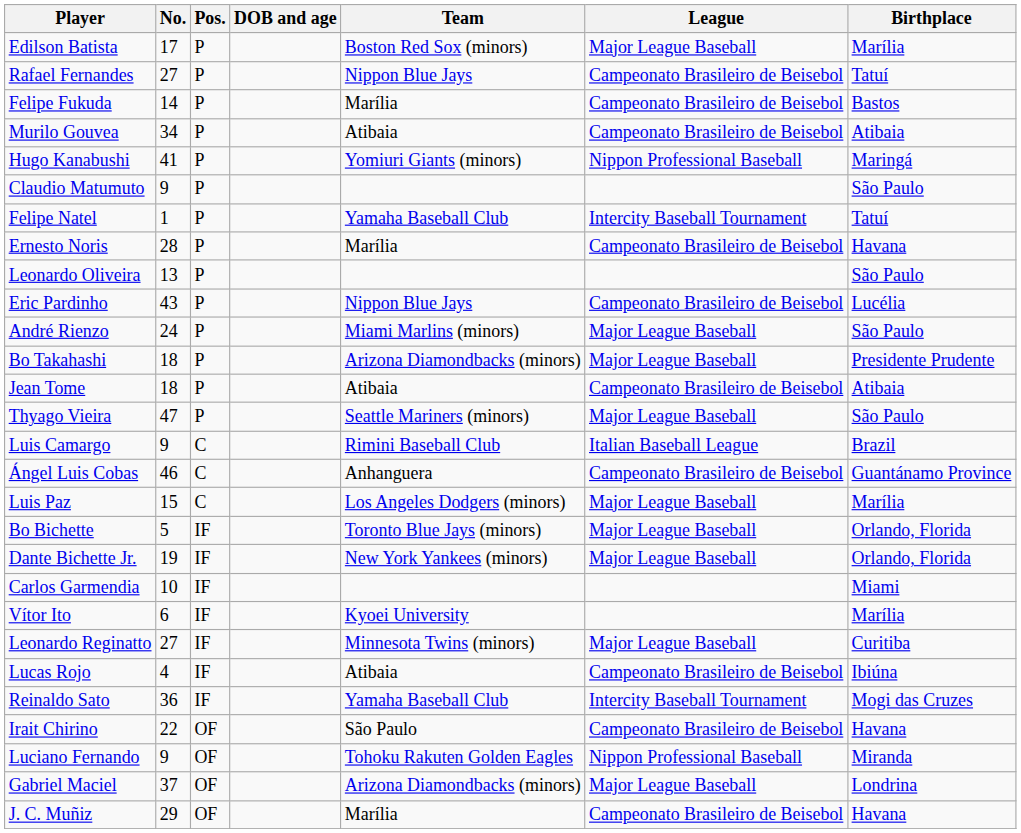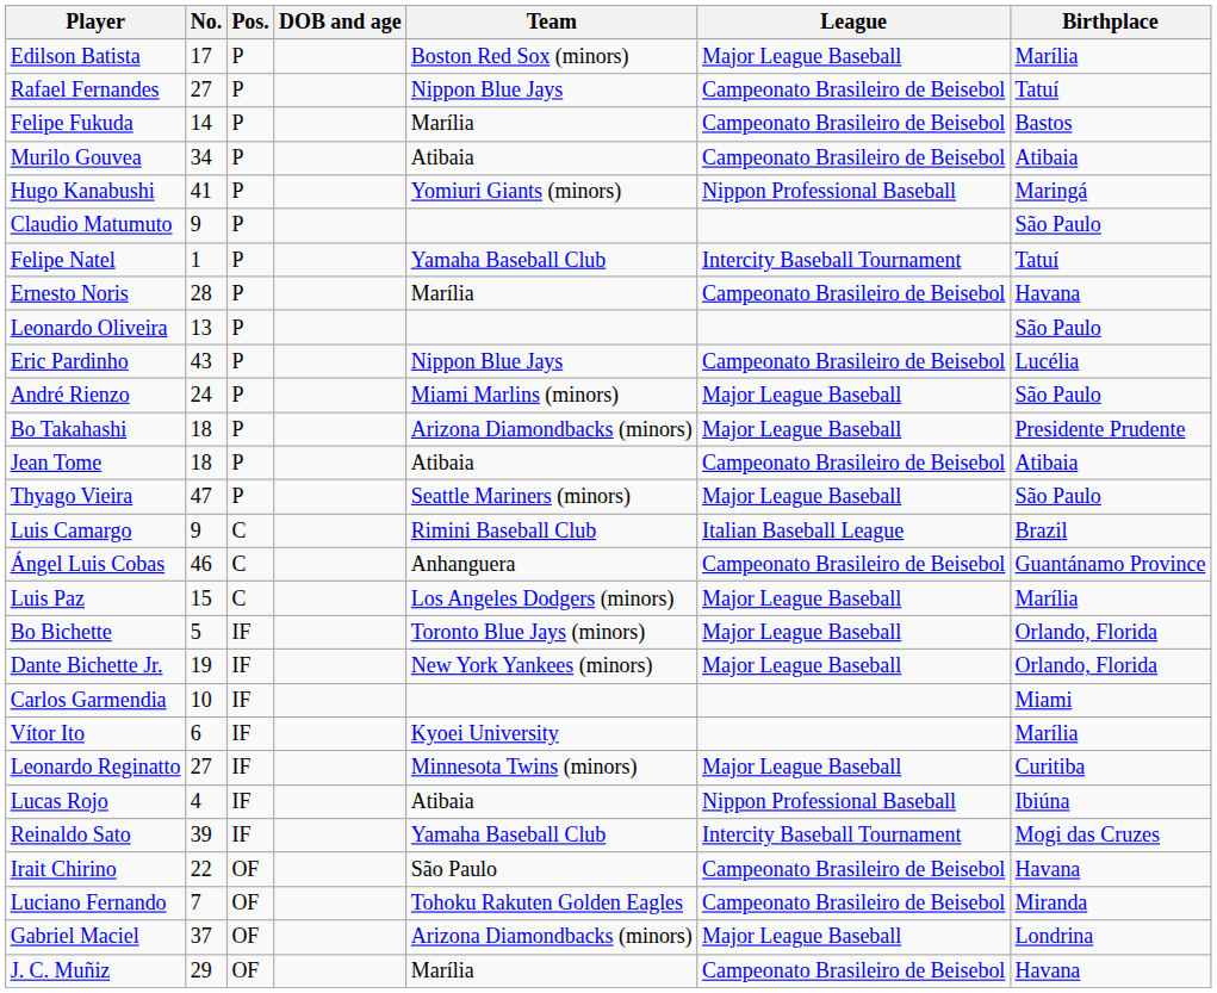 <table class="wikitable sortable" style="white-space:nowrap;">
 <tr>
 <th>Player</th>
 <th>No.</th>
 <th>Pos.</th>
 <th>DOB and age</th>
 <th>Team</th>
 <th>League</th>
 <th>Birthplace</th>
 </tr>
 <tr>
 <td><a href='#'>Edilson Batista</a></td>
 <td>17</td>
 <td>P</td>
 <td></td>
 <td> <a href='#'>Boston Red Sox</a> (minors)</td>
 <td><a href='#'>Major League Baseball</a></td>
 <td> <a href='#'>Marília</a></td>
 </tr>
 <tr>
 <td><a href='#'>Rafael Fernandes</a></td>
 <td>27</td>
 <td>P</td>
 <td></td>
 <td> <a href='#'>Nippon Blue Jays</a></td>
 <td><a href='#'>Campeonato Brasileiro de Beisebol</a></td>
 <td> <a href='#'>Tatuí</a></td>
 </tr>
 <tr>
 <td><a href='#'>Felipe Fukuda</a></td>
 <td>14</td>
 <td>P</td>
 <td></td>
 <td> Marília</td>
 <td><a href='#'>Campeonato Brasileiro de Beisebol</a></td>
 <td> <a href='#'>Bastos</a></td>
 </tr>
 <tr>
 <td><a href='#'>Murilo Gouvea</a></td>
 <td>34</td>
 <td>P</td>
 <td></td>
 <td> Atibaia</td>
 <td><a href='#'>Campeonato Brasileiro de Beisebol</a></td>
 <td> <a href='#'>Atibaia</a></td>
 </tr>
 <tr>
 <td><a href='#'>Hugo Kanabushi</a></td>
 <td>41</td>
 <td>P</td>
 <td></td>
 <td> <a href='#'>Yomiuri Giants</a> (minors)</td>
 <td><a href='#'>Nippon Professional Baseball</a></td>
 <td> <a href='#'>Maringá</a></td>
 </tr>
 <tr>
 <td><a href='#'>Claudio Matumuto</a></td>
 <td>9</td>
 <td>P</td>
 <td></td>
 <td></td>
 <td></td>
 <td> <a href='#'>São Paulo</a></td>
 </tr>
 <tr>
 <td><a href='#'>Felipe Natel</a></td>
 <td>1</td>
 <td>P</td>
 <td></td>
 <td> <a href='#'>Yamaha Baseball Club</a></td>
 <td><a href='#'>Intercity Baseball Tournament</a></td>
 <td> <a href='#'>Tatuí</a></td>
 </tr>
 <tr>
 <td><a href='#'>Ernesto Noris</a></td>
 <td>28</td>
 <td>P</td>
 <td></td>
 <td> Marília</td>
 <td><a href='#'>Campeonato Brasileiro de Beisebol</a></td>
 <td> <a href='#'>Havana</a></td>
 </tr>
 <tr>
 <td><a href='#'>Leonardo Oliveira</a></td>
 <td>13</td>
 <td>P</td>
 <td></td>
 <td></td>
 <td></td>
 <td> <a href='#'>São Paulo</a></td>
 </tr>
 <tr>
 <td><a href='#'>Eric Pardinho</a></td>
 <td>43</td>
 <td>P</td>
 <td></td>
 <td> <a href='#'>Nippon Blue Jays</a></td>
 <td><a href='#'>Campeonato Brasileiro de Beisebol</a></td>
 <td> <a href='#'>Lucélia</a></td>
 </tr>
 <tr>
 <td><a href='#'>André Rienzo</a></td>
 <td>24</td>
 <td>P</td>
 <td></td>
 <td> <a href='#'>Miami Marlins</a> (minors)</td>
 <td><a href='#'>Major League Baseball</a></td>
 <td> <a href='#'>São Paulo</a></td>
 </tr>
 <tr>
 <td><a href='#'>Bo Takahashi</a></td>
 <td>18</td>
 <td>P</td>
 <td></td>
 <td> <a href='#'>Arizona Diamondbacks</a> (minors)</td>
 <td><a href='#'>Major League Baseball</a></td>
 <td> <a href='#'>Presidente Prudente</a></td>
 </tr>
 <tr>
 <td><a href='#'>Jean Tome</a></td>
 <td>18</td>
 <td>P</td>
 <td></td>
 <td> Atibaia</td>
 <td><a href='#'>Campeonato Brasileiro de Beisebol</a></td>
 <td> <a href='#'>Atibaia</a></td>
 </tr>
 <tr>
 <td><a href='#'>Thyago Vieira</a></td>
 <td>47</td>
 <td>P</td>
 <td></td>
 <td> <a href='#'>Seattle Mariners</a> (minors)</td>
 <td><a href='#'>Major League Baseball</a></td>
 <td> <a href='#'>São Paulo</a></td>
 </tr>
 <tr>
 <td><a href='#'>Luis Camargo</a></td>
 <td>9</td>
 <td>C</td>
 <td></td>
 <td> <a href='#'>Rimini Baseball Club</a></td>
 <td><a href='#'>Italian Baseball League</a></td>
 <td> <a href='#'>Brazil</a></td>
 </tr>
 <tr>
 <td><a href='#'>Ángel Luis Cobas</a></td>
 <td>46</td>
 <td>C</td>
 <td></td>
 <td> Anhanguera</td>
 <td><a href='#'>Campeonato Brasileiro de Beisebol</a></td>
 <td> <a href='#'>Guantánamo Province</a></td>
 </tr>
 <tr>
 <td><a href='#'>Luis Paz</a></td>
 <td>15</td>
 <td>C</td>
 <td></td>
 <td> <a href='#'>Los Angeles Dodgers</a> (minors)</td>
 <td><a href='#'>Major League Baseball</a></td>
 <td> <a href='#'>Marília</a></td>
 </tr>
 <tr>
 <td><a href='#'>Bo Bichette</a></td>
 <td>5</td>
 <td>IF</td>
 <td></td>
 <td> <a href='#'>Toronto Blue Jays</a> (minors)</td>
 <td><a href='#'>Major League Baseball</a></td>
 <td> <a href='#'>Orlando, Florida</a></td>
 </tr>
 <tr>
 <td><a href='#'>Dante Bichette Jr.</a></td>
 <td>19</td>
 <td>IF</td>
 <td></td>
 <td> <a href='#'>New York Yankees</a> (minors)</td>
 <td><a href='#'>Major League Baseball</a></td>
 <td> <a href='#'>Orlando, Florida</a></td>
 </tr>
 <tr>
 <td><a href='#'>Carlos Garmendia</a></td>
 <td>10</td>
 <td>IF</td>
 <td></td>
 <td></td>
 <td></td>
 <td> <a href='#'>Miami</a></td>
 </tr>
 <tr>
 <td><a href='#'>Vítor Ito</a></td>
 <td>6</td>
 <td>IF</td>
 <td></td>
 <td> <a href='#'>Kyoei University</a></td>
 <td></td>
 <td> <a href='#'>Marília</a></td>
 </tr>
 <tr>
 <td><a href='#'>Leonardo Reginatto</a></td>
 <td>27</td>
 <td>IF</td>
 <td></td>
 <td> <a href='#'>Minnesota Twins</a> (minors)</td>
 <td><a href='#'>Major League Baseball</a></td>
 <td> <a href='#'>Curitiba</a></td>
 </tr>
 <tr>
 <td><a href='#'>Lucas Rojo</a></td>
 <td>4</td>
 <td>IF</td>
 <td></td>
 <td> Atibaia</td>
-<td><a href='#'>Campeonato Brasileiro de Beisebol</a></td>
+<td><a href='#'>Nippon Professional Baseball</a></td>
 <td> <a href='#'>Ibiúna</a></td>
 </tr>
 <tr>
 <td><a href='#'>Reinaldo Sato</a></td>
-<td>36</td>
+<td>39</td>
 <td>IF</td>
 <td></td>
 <td> <a href='#'>Yamaha Baseball Club</a></td>
 <td><a href='#'>Intercity Baseball Tournament</a></td>
 <td> <a href='#'>Mogi das Cruzes</a></td>
 </tr>
 <tr>
 <td><a href='#'>Irait Chirino</a></td>
 <td>22</td>
 <td>OF</td>
 <td></td>
 <td> São Paulo</td>
 <td><a href='#'>Campeonato Brasileiro de Beisebol</a></td>
 <td> <a href='#'>Havana</a></td>
 </tr>
 <tr>
 <td><a href='#'>Luciano Fernando</a></td>
-<td>9</td>
+<td>7</td>
 <td>OF</td>
 <td></td>
 <td> <a href='#'>Tohoku Rakuten Golden Eagles</a></td>
-<td><a href='#'>Nippon Professional Baseball</a></td>
+<td><a href='#'>Campeonato Brasileiro de Beisebol</a></td>
 <td> <a href='#'>Miranda</a></td>
 </tr>
 <tr>
 <td><a href='#'>Gabriel Maciel</a></td>
 <td>37</td>
 <td>OF</td>
 <td></td>
 <td> <a href='#'>Arizona Diamondbacks</a> (minors)</td>
 <td><a href='#'>Major League Baseball</a></td>
 <td> <a href='#'>Londrina</a></td>
 </tr>
 <tr>
 <td><a href='#'>J. C. Muñiz</a></td>
 <td>29</td>
 <td>OF</td>
 <td></td>
 <td> Marília</td>
 <td><a href='#'>Campeonato Brasileiro de Beisebol</a></td>
 <td> <a href='#'>Havana</a></td>
 </tr>
 <tr>
 </tr>
 </table>
